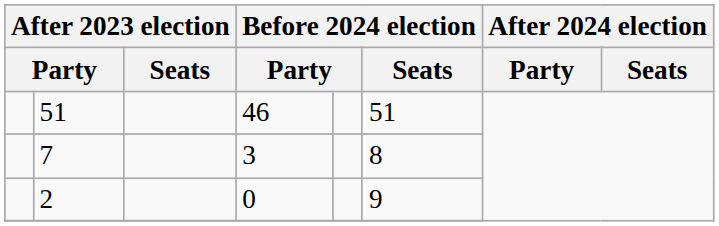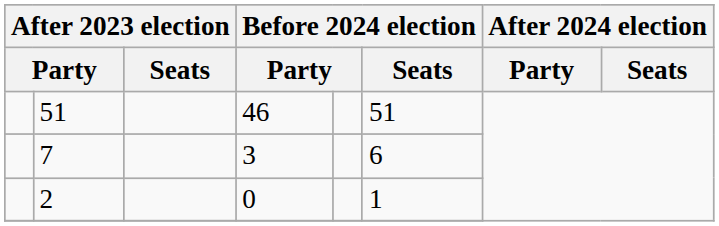 <table class="wikitable">
 <tr>
 <th colspan="3">After 2023 election</th>
 <th colspan="3">Before 2024 election</th>
 <th colspan="3">After 2024 election</th>
 </tr>
 <tr>
 <th colspan="2">Party</th>
 <th>Seats</th>
 <th colspan="2">Party</th>
 <th>Seats</th>
 <th colspan="2">Party</th>
 <th>Seats</th>
 </tr>
 <tr>
 <td></td>
 <td>51</td>
 <td></td>
 <td>46</td>
 <td></td>
 <td>51</td>
 </tr>
 <tr>
 <td></td>
 <td>7</td>
 <td></td>
 <td>3</td>
 <td></td>
-<td>8</td>
+<td>6</td>
 </tr>
 <tr>
 <td></td>
 <td>2</td>
 <td></td>
 <td>0</td>
 <td></td>
-<td>9</td>
+<td>1</td>
 </tr>
 <tr>
 </tr>
 </table>
